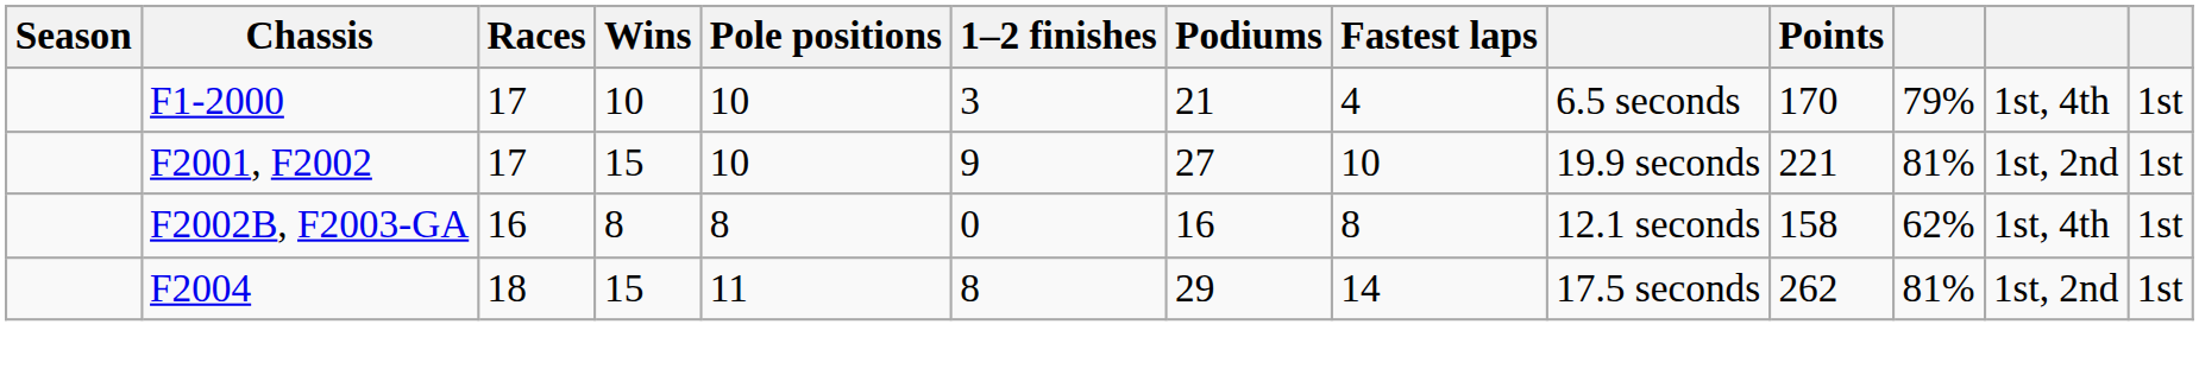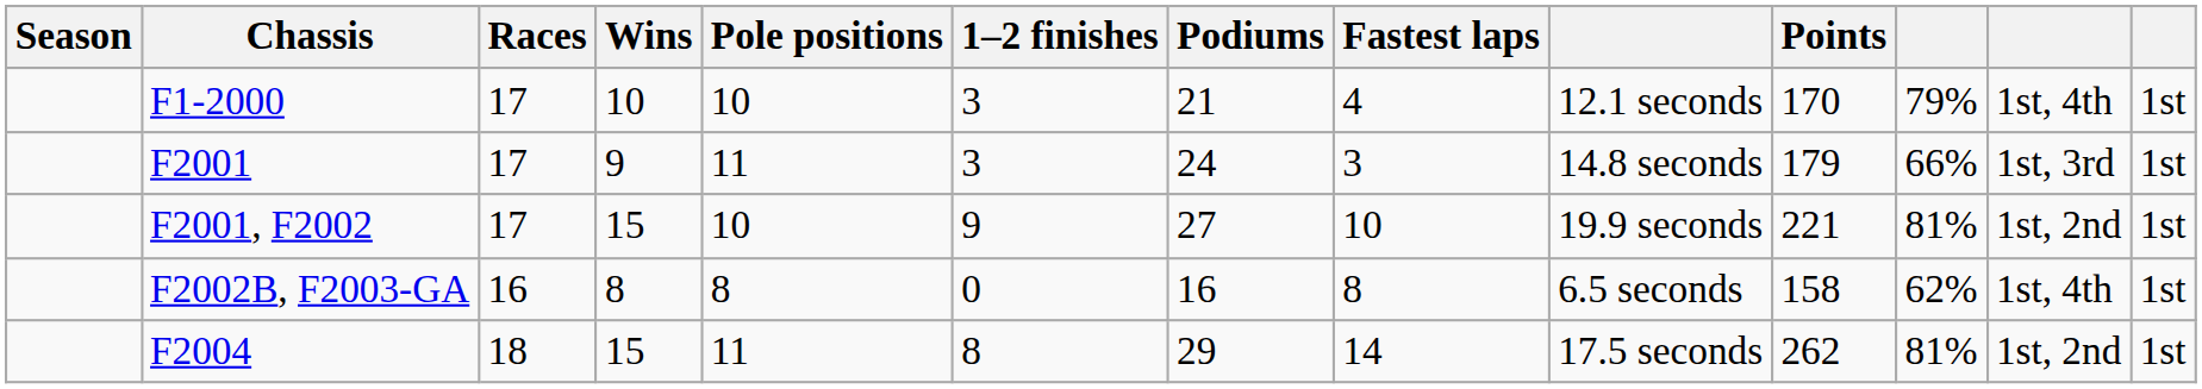 <table class=wikitable>
 <tr>
 <th>Season</th>
 <th>Chassis</th>
 <th>Races</th>
 <th>Wins</th>
 <th>Pole positions</th>
 <th>1–2 finishes</th>
 <th>Podiums</th>
 <th>Fastest laps</th>
 <th></th>
 <th>Points</th>
 <th></th>
 <th></th>
 <th></th>
 </tr>
 <tr>
 <td></td>
 <td><a href='#'>F1-2000</a></td>
 <td>17</td>
 <td>10</td>
 <td>10</td>
 <td>3</td>
 <td>21</td>
 <td>4</td>
-<td>6.5 seconds</td>
+<td>12.1 seconds</td>
 <td>170</td>
 <td>79%</td>
 <td>1st, 4th</td>
+<td>1st</td>
+</tr>
+<tr>
+<td></td>
+<td><a href='#'>F2001</a></td>
+<td>17</td>
+<td>9</td>
+<td>11</td>
+<td>3</td>
+<td>24</td>
+<td>3</td>
+<td>14.8 seconds</td>
+<td>179</td>
+<td>66%</td>
+<td>1st, 3rd</td>
 <td>1st</td>
 </tr>
 <tr>
 <td></td>
 <td><a href='#'>F2001</a>, <a href='#'>F2002</a></td>
 <td>17</td>
 <td>15</td>
 <td>10</td>
 <td>9</td>
 <td>27</td>
 <td>10</td>
 <td>19.9 seconds</td>
 <td>221</td>
 <td>81%</td>
 <td>1st, 2nd</td>
 <td>1st</td>
 </tr>
 <tr>
 <td></td>
 <td><a href='#'>F2002B</a>, <a href='#'>F2003-GA</a></td>
 <td>16</td>
 <td>8</td>
 <td>8</td>
 <td>0</td>
 <td>16</td>
 <td>8</td>
-<td>12.1 seconds</td>
+<td>6.5 seconds</td>
 <td>158</td>
 <td>62%</td>
 <td>1st, 4th</td>
 <td>1st</td>
 </tr>
 <tr>
 <td></td>
 <td><a href='#'>F2004</a></td>
 <td>18</td>
 <td>15</td>
 <td>11</td>
 <td>8</td>
 <td>29</td>
 <td>14</td>
 <td>17.5 seconds</td>
 <td>262</td>
 <td>81%</td>
 <td>1st, 2nd</td>
 <td>1st</td>
 </tr>
 </table>
